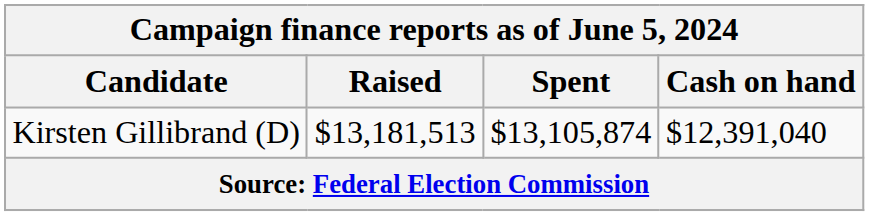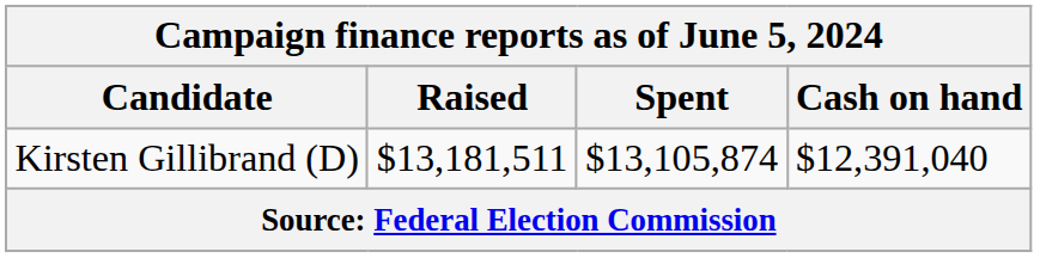 <table class="wikitable sortable">
 <tr>
 <th colspan=4>Campaign finance reports as of June 5, 2024</th>
 </tr>
 <tr style="text-align:center;">
 <th>Candidate</th>
 <th>Raised</th>
 <th>Spent</th>
 <th>Cash on hand</th>
 </tr>
 <tr>
 <td>Kirsten Gillibrand (D)</td>
-<td>$13,181,513</td>
+<td>$13,181,511</td>
 <td>$13,105,874</td>
 <td>$12,391,040</td>
 </tr>
 <tr>
 <th colspan="4"><small>Source: <a href='#'>Federal Election Commission</a></small></th>
 </tr>
 </table>
